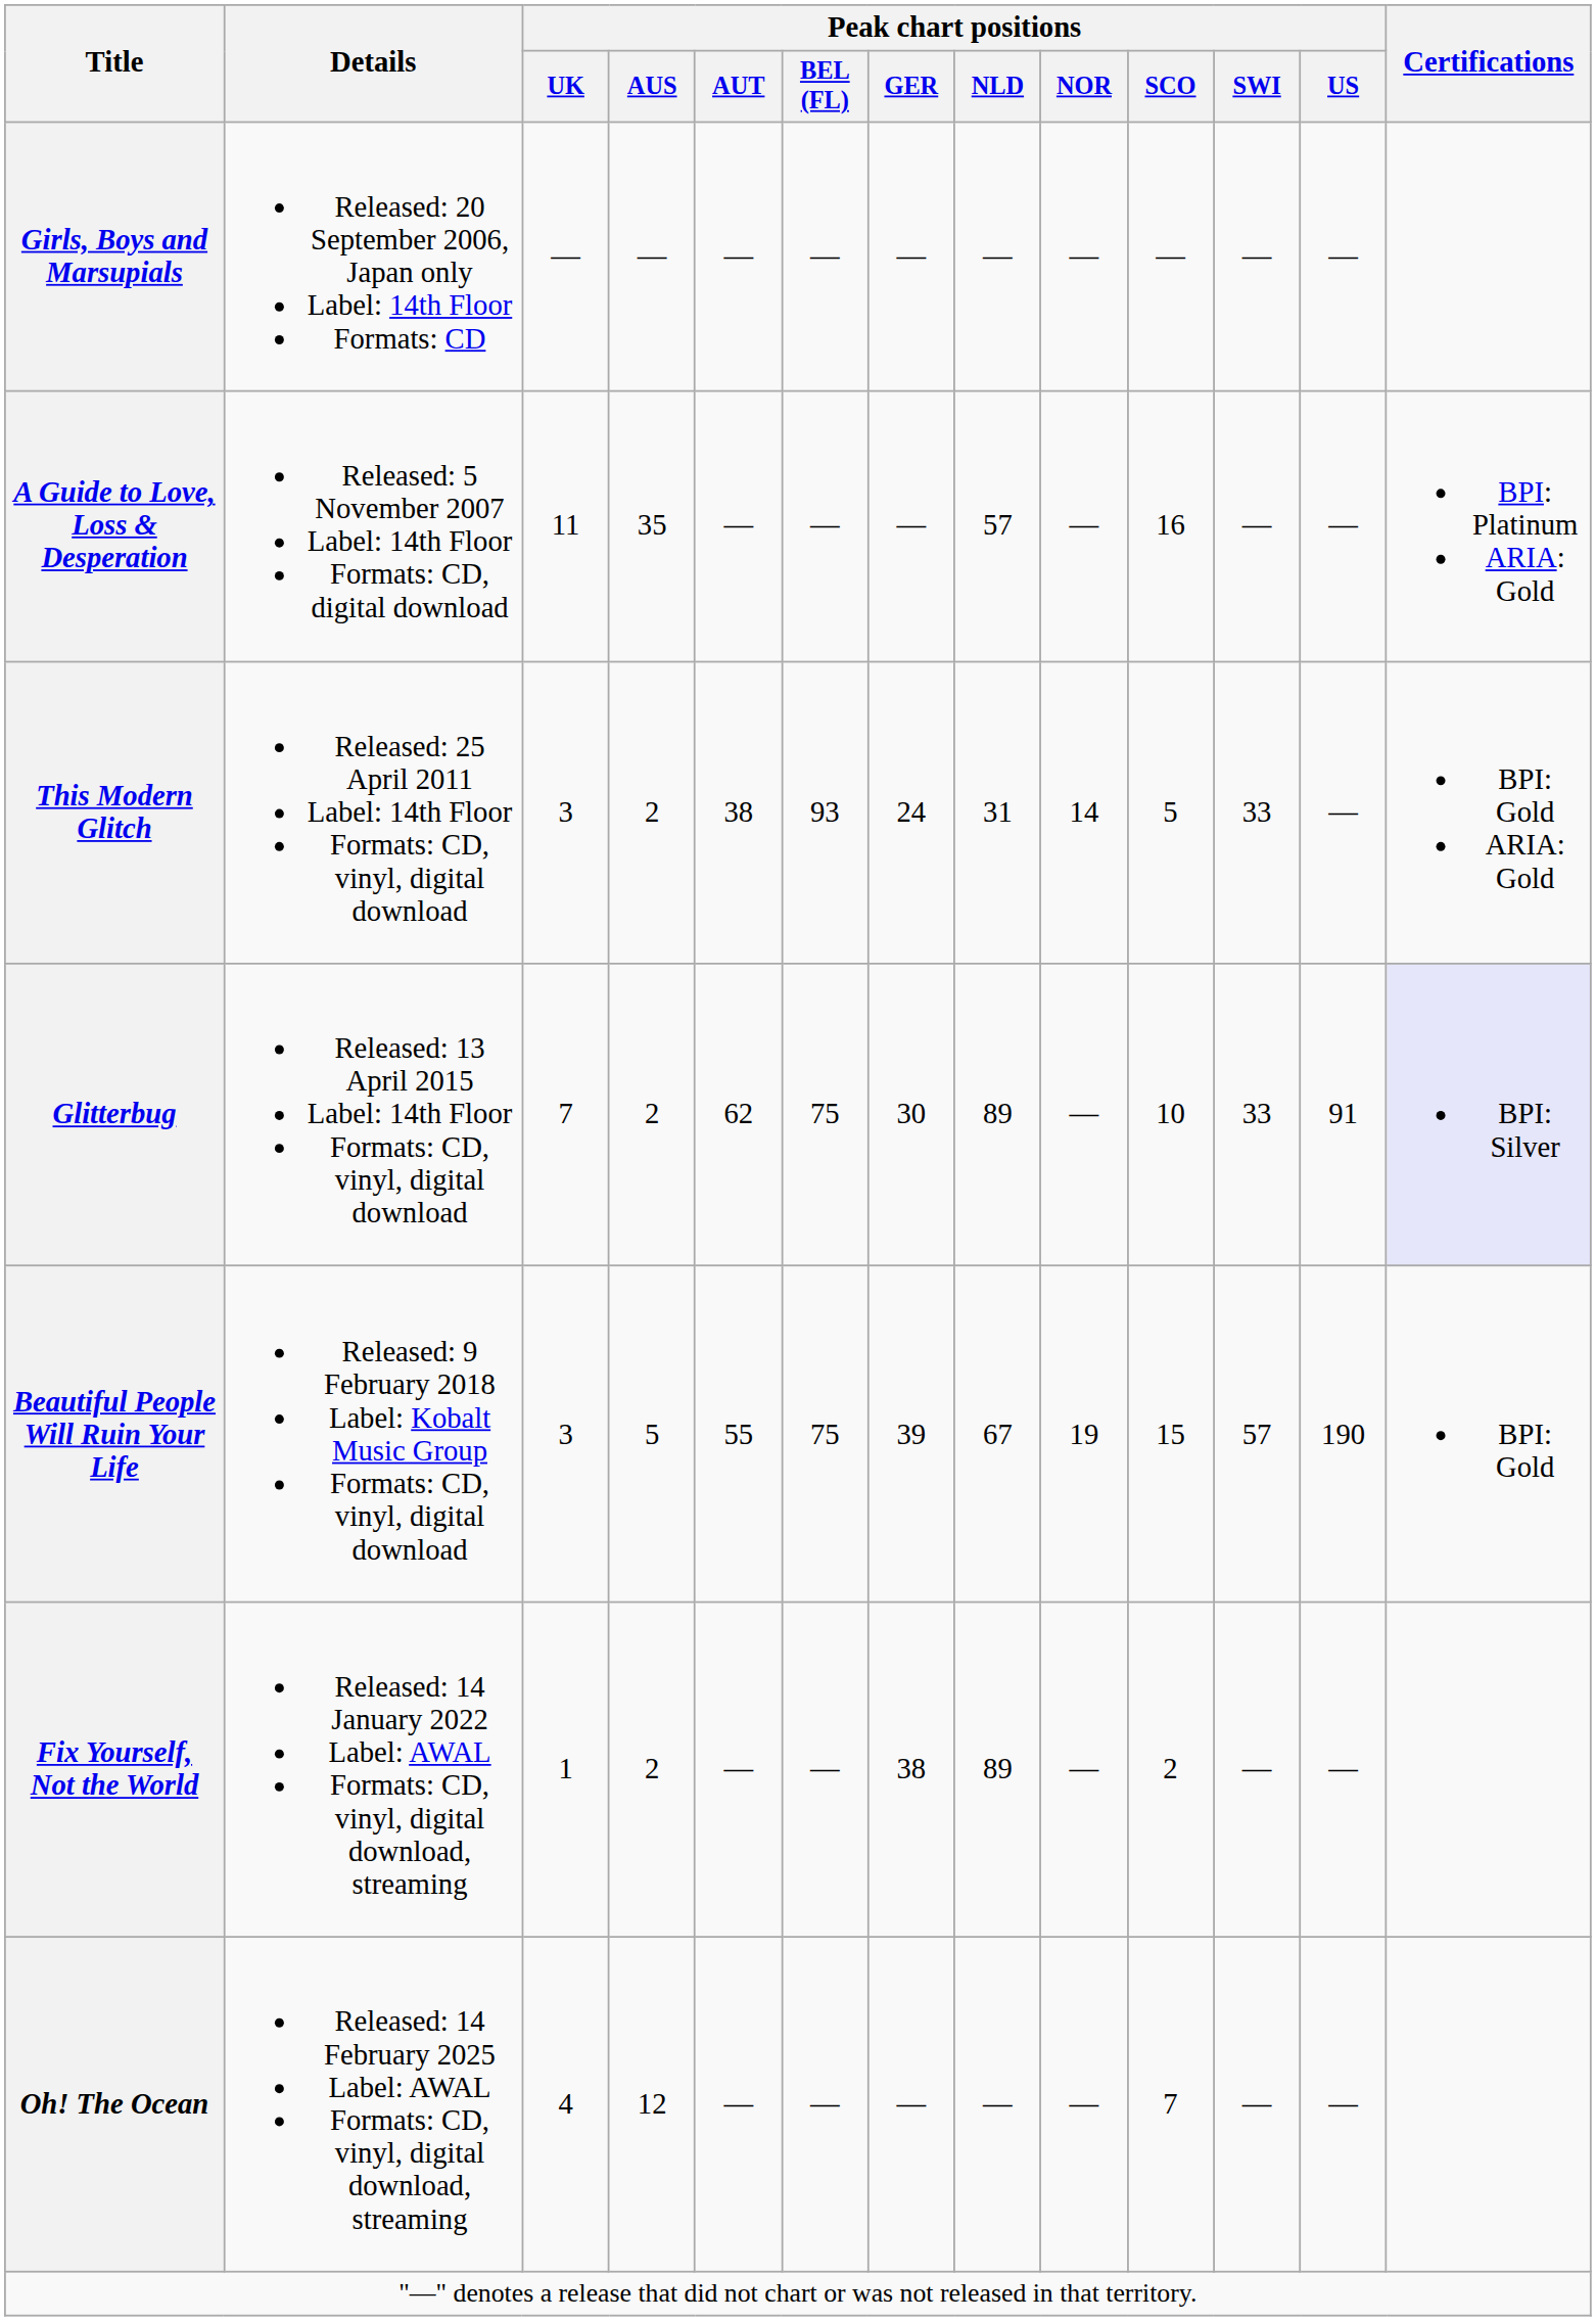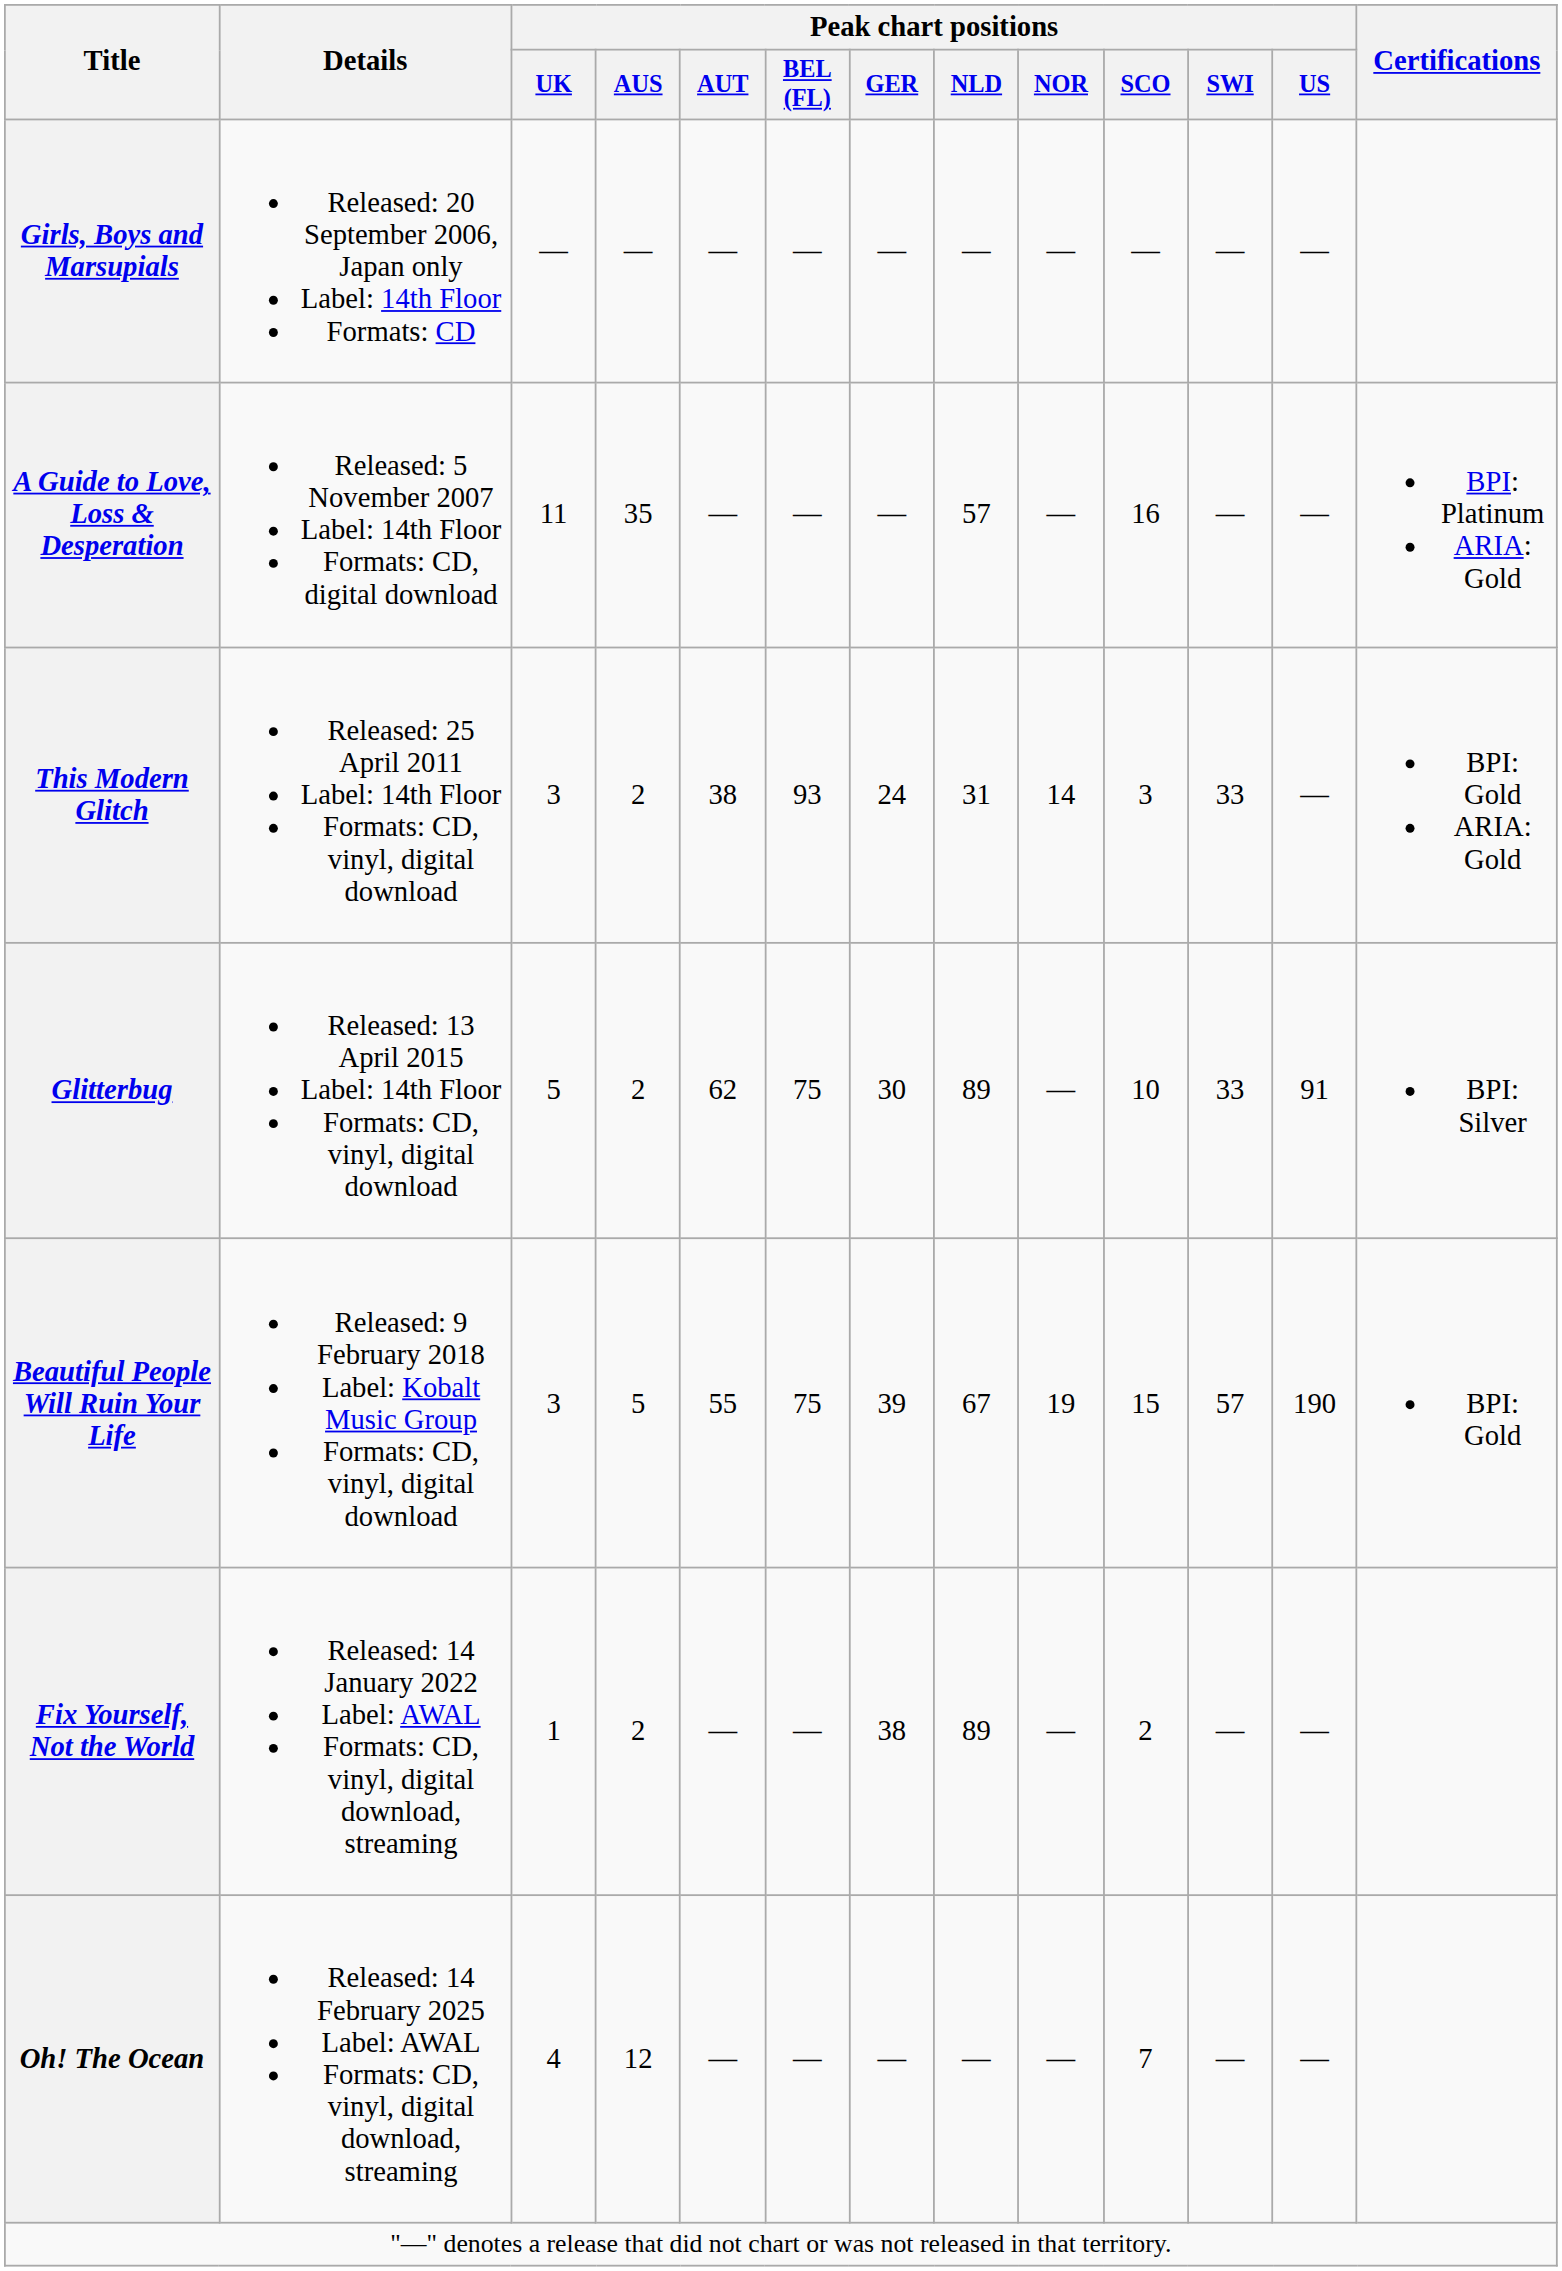 <table class="wikitable plainrowheaders" style="text-align:center;">
 <tr>
 <th scope="col" rowspan="2">Title</th>
 <th scope="col" rowspan="2">Details</th>
 <th scope="col" colspan="10">Peak chart positions</th>
 <th scope="col" rowspan="2"><a href='#'>Certifications</a></th>
 </tr>
 <tr>
 <th scope="col" style="width:3em;font-size:85%;"><a href='#'>UK</a><br></th>
 <th scope="col" style="width:3em;font-size:85%;"><a href='#'>AUS</a><br></th>
 <th scope="col" style="width:3em;font-size:85%;"><a href='#'>AUT</a><br></th>
 <th scope="col" style="width:3em;font-size:85%;"><a href='#'>BEL<br>(FL)</a><br></th>
 <th scope="col" style="width:3em;font-size:85%;"><a href='#'>GER</a><br></th>
 <th scope="col" style="width:3em;font-size:85%;"><a href='#'>NLD</a><br></th>
 <th scope="col" style="width:3em;font-size:85%;"><a href='#'>NOR</a><br></th>
 <th scope="col" style="width:3em;font-size:85%;"><a href='#'>SCO</a><br></th>
 <th scope="col" style="width:3em;font-size:85%;"><a href='#'>SWI</a><br></th>
 <th scope="col" style="width:3em;font-size:85%;"><a href='#'>US</a><br></th>
 </tr>
 <tr>
 <th scope="row"><em><a href='#'>Girls, Boys and Marsupials</a></em></th>
 <td><br><ul><li>Released: 20 September 2006, Japan only</li><li>Label: <a href='#'>14th Floor</a></li><li>Formats: <a href='#'>CD</a></li></ul></td>
 <td>—</td>
 <td>—</td>
 <td>—</td>
 <td>—</td>
 <td>—</td>
 <td>—</td>
 <td>—</td>
 <td>—</td>
 <td>—</td>
 <td>—</td>
 <td></td>
 </tr>
 <tr>
 <th scope="row"><em><a href='#'>A Guide to Love, Loss & Desperation</a></em></th>
 <td><br><ul><li>Released: 5 November 2007</li><li>Label: 14th Floor</li><li>Formats: CD, digital download</li></ul></td>
 <td>11</td>
 <td>35</td>
 <td>—</td>
 <td>—</td>
 <td>—</td>
 <td>57</td>
 <td>—</td>
 <td>16</td>
 <td>—</td>
 <td>—</td>
 <td><br><ul><li><a href='#'>BPI</a>: Platinum</li><li><a href='#'>ARIA</a>: Gold</li></ul></td>
 </tr>
 <tr>
 <th scope="row"><em><a href='#'>This Modern Glitch</a></em></th>
 <td><br><ul><li>Released: 25 April 2011</li><li>Label: 14th Floor</li><li>Formats: CD, vinyl, digital download</li></ul></td>
 <td>3</td>
 <td>2</td>
 <td>38</td>
 <td>93</td>
 <td>24</td>
 <td>31</td>
 <td>14</td>
-<td>5</td>
+<td>3</td>
 <td>33</td>
 <td>—</td>
 <td><br><ul><li>BPI: Gold</li><li>ARIA: Gold</li></ul></td>
 </tr>
 <tr>
 <th scope="row"><em><a href='#'>Glitterbug</a></em></th>
 <td><br><ul><li>Released: 13 April 2015</li><li>Label: 14th Floor</li><li>Formats: CD, vinyl, digital download</li></ul></td>
-<td>7</td>
+<td>5</td>
 <td>2</td>
 <td>62</td>
 <td>75</td>
 <td>30</td>
 <td>89</td>
 <td>—</td>
 <td>10</td>
 <td>33</td>
 <td>91</td>
-<td style="background: lavender;"><br><ul><li>BPI: Silver</li></ul></td>
+<td><br><ul><li>BPI: Silver</li></ul></td>
 </tr>
 <tr>
 <th scope="row"><em><a href='#'>Beautiful People Will Ruin Your Life</a></em></th>
 <td><br><ul><li>Released: 9 February 2018</li><li>Label: <a href='#'>Kobalt Music Group</a></li><li>Formats: CD, vinyl, digital download</li></ul></td>
 <td>3</td>
 <td>5</td>
 <td>55</td>
 <td>75</td>
 <td>39</td>
 <td>67</td>
 <td>19</td>
 <td>15</td>
 <td>57</td>
 <td>190</td>
 <td><br><ul><li>BPI: Gold</li></ul></td>
 </tr>
 <tr>
 <th scope="row"><em><a href='#'>Fix Yourself, Not the World</a></em></th>
 <td><br><ul><li>Released: 14 January 2022</li><li>Label: <a href='#'>AWAL</a></li><li>Formats: CD, vinyl, digital download, streaming</li></ul></td>
 <td>1</td>
 <td>2</td>
 <td>—</td>
 <td>—</td>
 <td>38</td>
 <td>89</td>
 <td>—</td>
 <td>2</td>
 <td>—</td>
 <td>—</td>
 <td></td>
 </tr>
 <tr>
 <th scope="row"><em>Oh! The Ocean</em></th>
 <td><br><ul><li>Released: 14 February 2025</li><li>Label: AWAL</li><li>Formats: CD, vinyl, digital download, streaming</li></ul></td>
 <td>4</td>
 <td>12</td>
 <td>—</td>
 <td>—</td>
 <td>—</td>
 <td>—</td>
 <td>—</td>
 <td>7</td>
 <td>—</td>
 <td>—</td>
 <td></td>
 </tr>
 <tr>
 <td colspan="13" style="font-size:90%">"—" denotes a release that did not chart or was not released in that territory.</td>
 </tr>
 </table>
